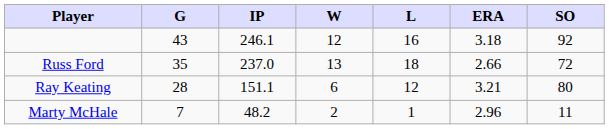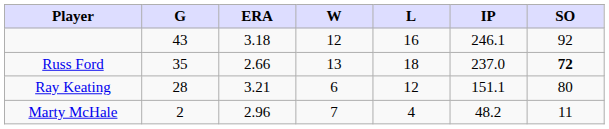 <table class="wikitable sortable">
 <tr>
 <th style="background:#ddf; width:16%;">Player</th>
 <th style="background:#ddf; width:9%;">G</th>
-<th style="background:#ddf; width:9%;">IP</th>
+<th style="background:#ddf; width:9%;">ERA</th>
 <th style="background:#ddf; width:9%;">W</th>
 <th style="background:#ddf; width:9%;">L</th>
-<th style="background:#ddf; width:9%;">ERA</th>
+<th style="background:#ddf; width:9%;">IP</th>
 <th style="background:#ddf; width:9%;">SO</th>
 </tr>
 <tr style="text-align:center;">
 <td></td>
 <td>43</td>
-<td>246.1</td>
+<td>3.18</td>
 <td>12</td>
 <td>16</td>
-<td>3.18</td>
+<td>246.1</td>
 <td>92</td>
 </tr>
 <tr align=center>
 <td><a href='#'>Russ Ford</a></td>
 <td>35</td>
-<td>237.0</td>
+<td>2.66</td>
 <td>13</td>
 <td>18</td>
-<td>2.66</td>
-<td>72</td>
+<td>237.0</td>
+<td><strong>72</strong></td>
 </tr>
 <tr align=center>
 <td><a href='#'>Ray Keating</a></td>
 <td>28</td>
-<td>151.1</td>
+<td>3.21</td>
 <td>6</td>
 <td>12</td>
-<td>3.21</td>
+<td>151.1</td>
 <td>80</td>
 </tr>
 <tr align=center>
 <td><a href='#'>Marty McHale</a></td>
+<td>2</td>
+<td>2.96</td>
 <td>7</td>
+<td>4</td>
 <td>48.2</td>
-<td>2</td>
-<td>1</td>
-<td>2.96</td>
 <td>11</td>
 </tr>
 </table>
